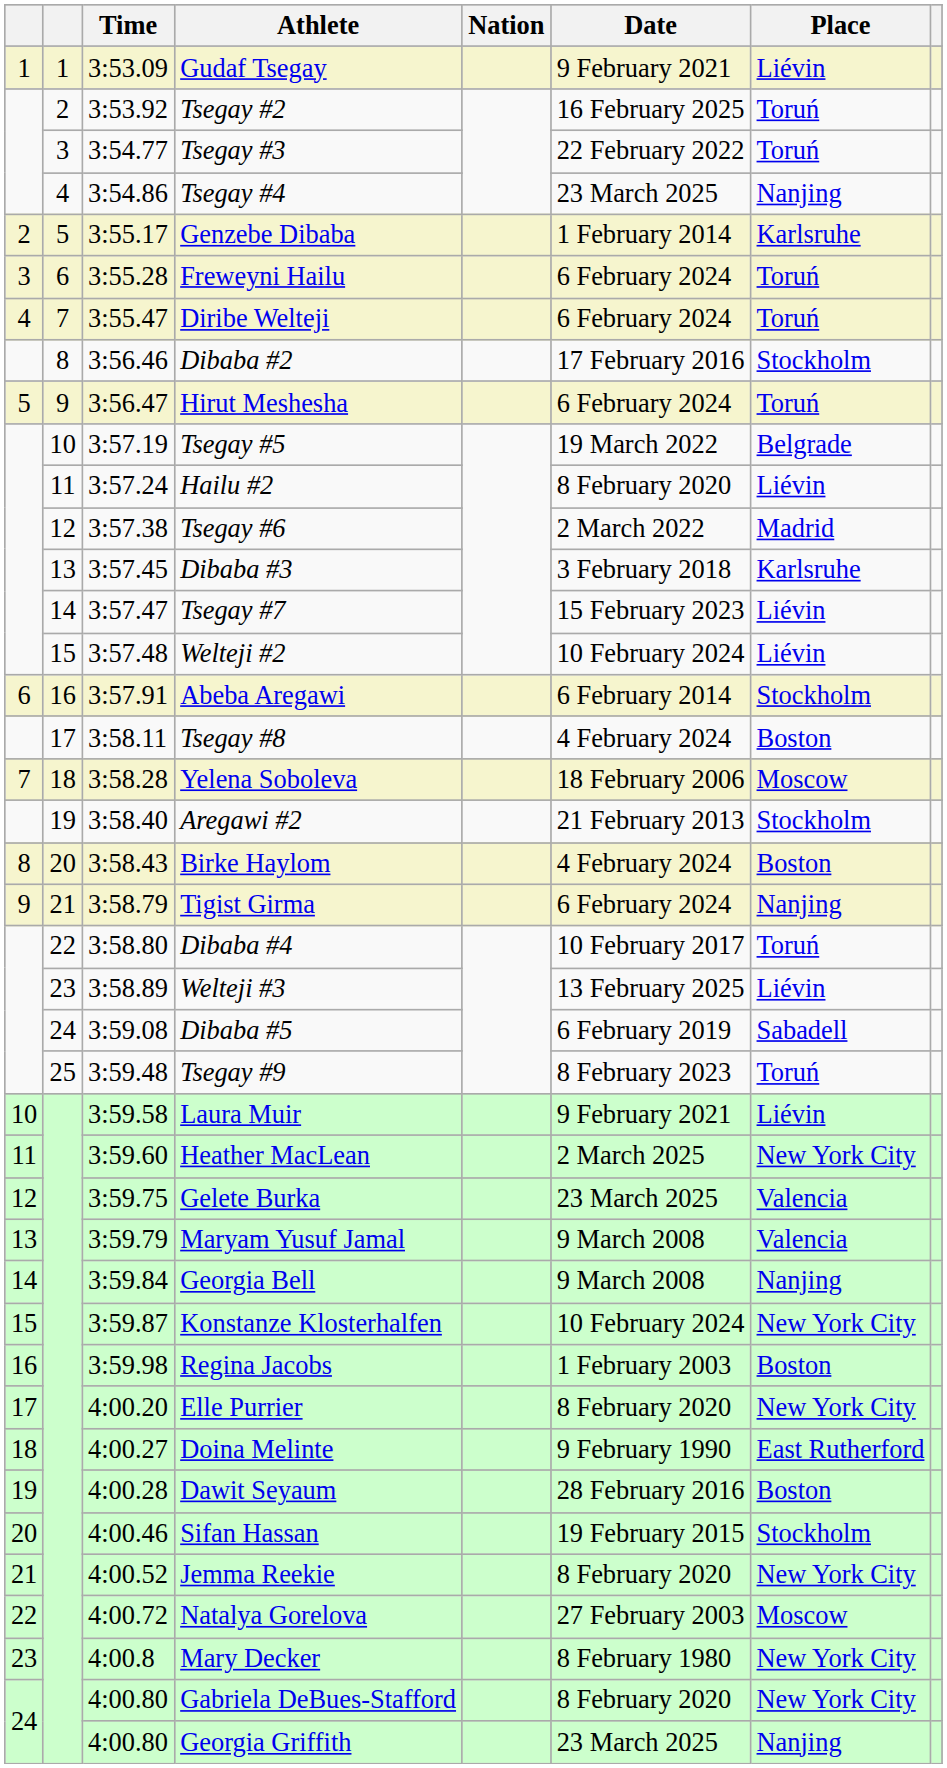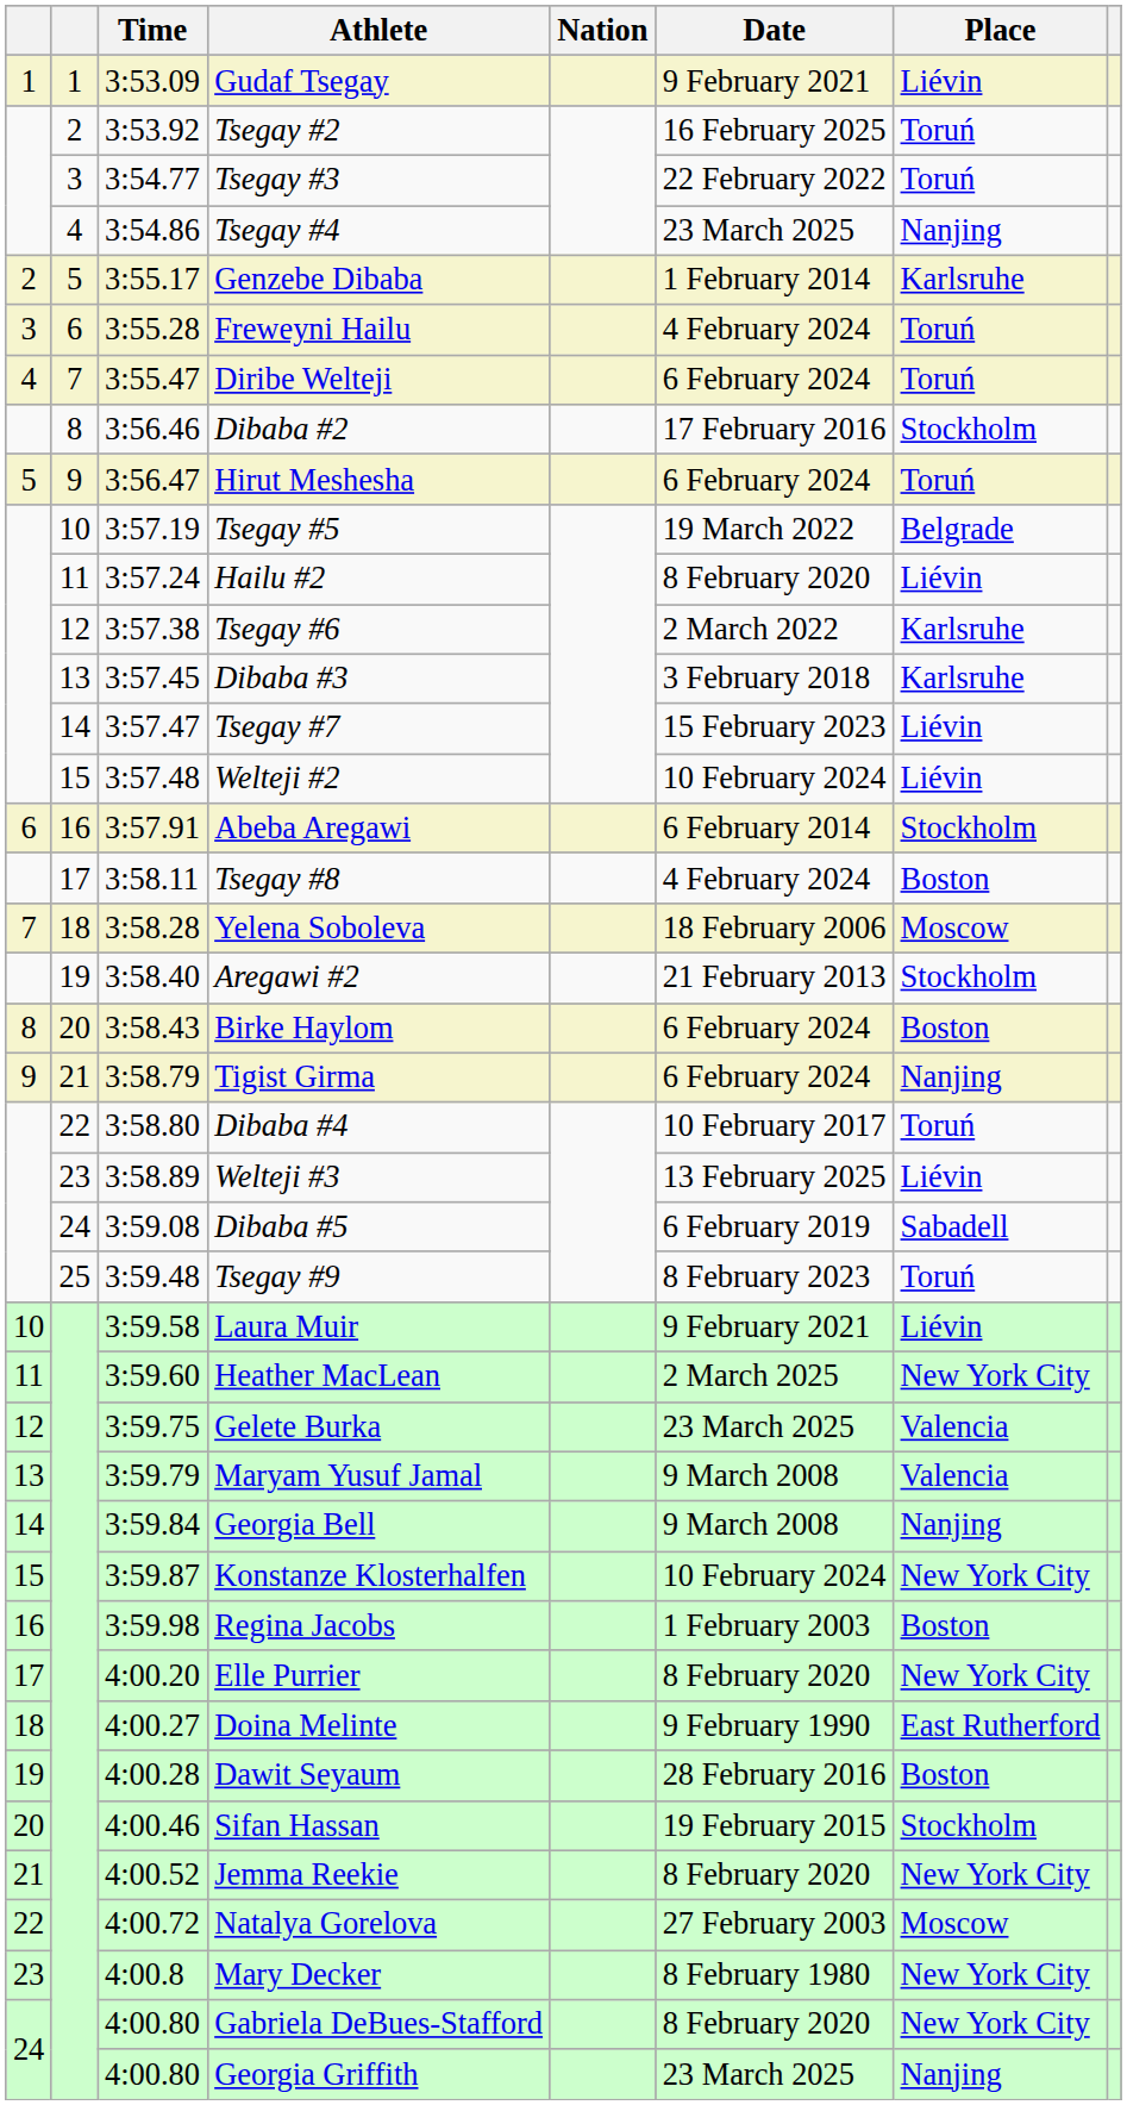 <table class="wikitable sortable">
 <tr>
 <th></th>
 <th></th>
 <th>Time</th>
 <th>Athlete</th>
 <th>Nation</th>
 <th>Date</th>
 <th>Place</th>
 <th class="unsortable"></th>
 </tr>
 <tr bgcolor="#f6F5CE">
 <td align=center>1</td>
 <td align=center>1</td>
 <td>3:53.09</td>
 <td><a href='#'>Gudaf Tsegay</a></td>
 <td></td>
 <td>9 February 2021</td>
 <td><a href='#'>Liévin</a></td>
 <td></td>
 </tr>
 <tr>
 <td rowspan="3"></td>
 <td align=center>2</td>
 <td>3:53.92</td>
 <td><em>Tsegay #2</em></td>
 <td rowspan="3"></td>
 <td>16 February 2025</td>
 <td><a href='#'>Toruń</a></td>
 <td></td>
 </tr>
 <tr>
 <td align="center">3</td>
 <td>3:54.77</td>
 <td><em>Tsegay #3</em></td>
 <td>22 February 2022</td>
 <td><a href='#'>Toruń</a></td>
 <td></td>
 </tr>
 <tr>
 <td align="center">4</td>
 <td>3:54.86</td>
 <td><em>Tsegay #4</em></td>
 <td>23 March 2025</td>
 <td><a href='#'>Nanjing</a></td>
 <td></td>
 </tr>
 <tr bgcolor="#f6F5CE">
 <td align="center">2</td>
 <td align="center">5</td>
 <td>3:55.17</td>
 <td><a href='#'>Genzebe Dibaba</a></td>
 <td></td>
 <td>1 February 2014</td>
 <td><a href='#'>Karlsruhe</a></td>
 <td></td>
 </tr>
 <tr bgcolor="#f6F5CE">
 <td align="center">3</td>
 <td align="center">6</td>
 <td>3:55.28</td>
 <td><a href='#'>Freweyni Hailu</a></td>
 <td></td>
-<td>6 February 2024</td>
+<td>4 February 2024</td>
 <td><a href='#'>Toruń</a></td>
 <td></td>
 </tr>
 <tr bgcolor="#f6F5CE">
 <td align="center">4</td>
 <td align="center">7</td>
 <td>3:55.47</td>
 <td><a href='#'>Diribe Welteji</a></td>
 <td></td>
 <td>6 February 2024</td>
 <td><a href='#'>Toruń</a></td>
 <td></td>
 </tr>
 <tr>
 <td></td>
 <td align="center">8</td>
 <td>3:56.46</td>
 <td><em>Dibaba #2</em></td>
 <td></td>
 <td>17 February 2016</td>
 <td><a href='#'>Stockholm</a></td>
 <td></td>
 </tr>
 <tr bgcolor="#f6F5CE">
 <td align="center">5</td>
 <td align="center">9</td>
 <td>3:56.47</td>
 <td><a href='#'>Hirut Meshesha</a></td>
 <td></td>
 <td>6 February 2024</td>
 <td><a href='#'>Toruń</a></td>
 <td></td>
 </tr>
 <tr>
 <td rowspan="6"></td>
 <td align="center">10</td>
 <td>3:57.19</td>
 <td><em>Tsegay #5</em></td>
 <td rowspan="6"></td>
 <td>19 March 2022</td>
 <td><a href='#'>Belgrade</a></td>
 <td></td>
 </tr>
 <tr>
 <td align="center">11</td>
 <td>3:57.24</td>
 <td><em>Hailu #2</em></td>
 <td>8 February 2020</td>
 <td><a href='#'>Liévin</a></td>
 <td></td>
 </tr>
 <tr>
 <td align="center">12</td>
 <td>3:57.38</td>
 <td><em>Tsegay #6</em></td>
 <td>2 March 2022</td>
-<td><a href='#'>Madrid</a></td>
+<td><a href='#'>Karlsruhe</a></td>
 <td></td>
 </tr>
 <tr>
 <td align="center">13</td>
 <td>3:57.45</td>
 <td><em>Dibaba #3</em></td>
 <td>3 February 2018</td>
 <td><a href='#'>Karlsruhe</a></td>
 <td></td>
 </tr>
 <tr>
 <td align="center">14</td>
 <td>3:57.47</td>
 <td><em>Tsegay #7</em></td>
 <td>15 February 2023</td>
 <td><a href='#'>Liévin</a></td>
 <td></td>
 </tr>
 <tr>
 <td align="center">15</td>
 <td>3:57.48</td>
 <td><em>Welteji #2</em></td>
 <td>10 February 2024</td>
 <td><a href='#'>Liévin</a></td>
 <td></td>
 </tr>
 <tr bgcolor="#f6F5CE">
 <td align="center">6</td>
 <td align="center">16</td>
 <td>3:57.91</td>
 <td><a href='#'>Abeba Aregawi</a></td>
 <td></td>
 <td>6 February 2014</td>
 <td><a href='#'>Stockholm</a></td>
 <td></td>
 </tr>
 <tr>
 <td></td>
 <td align="center">17</td>
 <td>3:58.11</td>
 <td><em>Tsegay #8</em></td>
 <td></td>
 <td>4 February 2024</td>
 <td><a href='#'>Boston</a></td>
 <td></td>
 </tr>
 <tr bgcolor="#f6F5CE">
 <td align="center">7</td>
 <td align="center">18</td>
 <td>3:58.28</td>
 <td><a href='#'>Yelena Soboleva</a></td>
 <td></td>
 <td>18 February 2006</td>
 <td><a href='#'>Moscow</a></td>
 <td></td>
 </tr>
 <tr>
 <td></td>
 <td align="center">19</td>
 <td>3:58.40</td>
 <td><em>Aregawi #2</em></td>
 <td></td>
 <td>21 February 2013</td>
 <td><a href='#'>Stockholm</a></td>
 <td></td>
 </tr>
 <tr bgcolor="#f6F5CE">
 <td align="center">8</td>
 <td align="center">20</td>
 <td>3:58.43</td>
 <td><a href='#'>Birke Haylom</a></td>
 <td></td>
-<td>4 February 2024</td>
+<td>6 February 2024</td>
 <td><a href='#'>Boston</a></td>
 <td></td>
 </tr>
 <tr bgcolor="#f6F5CE">
 <td align="center">9</td>
 <td align="center">21</td>
 <td>3:58.79</td>
 <td><a href='#'>Tigist Girma</a></td>
 <td></td>
 <td>6 February 2024</td>
 <td><a href='#'>Nanjing</a></td>
 <td></td>
 </tr>
 <tr>
 <td rowspan=4></td>
 <td align="center">22</td>
 <td>3:58.80</td>
 <td><em>Dibaba #4</em></td>
 <td rowspan=4></td>
 <td>10 February 2017</td>
 <td><a href='#'>Toruń</a></td>
 <td></td>
 </tr>
 <tr>
 <td align="center">23</td>
 <td>3:58.89</td>
 <td><em>Welteji #3</em></td>
 <td>13 February 2025</td>
 <td><a href='#'>Liévin</a></td>
 <td></td>
 </tr>
 <tr>
 <td align="center">24</td>
 <td>3:59.08</td>
 <td><em>Dibaba #5</em></td>
 <td>6 February 2019</td>
 <td><a href='#'>Sabadell</a></td>
 <td></td>
 </tr>
 <tr>
 <td align="center">25</td>
 <td>3:59.48</td>
 <td><em>Tsegay #9</em></td>
 <td>8 February 2023</td>
 <td><a href='#'>Toruń</a></td>
 <td></td>
 </tr>
 <tr bgcolor="#CCFFCC">
 <td align="center">10</td>
 <td rowspan=16></td>
 <td>3:59.58</td>
 <td><a href='#'>Laura Muir</a></td>
 <td></td>
 <td>9 February 2021</td>
 <td><a href='#'>Liévin</a></td>
 <td></td>
 </tr>
 <tr bgcolor="#CCFFCC">
 <td align="center">11</td>
 <td>3:59.60</td>
 <td><a href='#'>Heather MacLean</a></td>
 <td></td>
 <td>2 March 2025</td>
 <td><a href='#'>New York City</a></td>
 <td></td>
 </tr>
 <tr bgcolor="#CCFFCC">
 <td align="center">12</td>
 <td>3:59.75</td>
 <td><a href='#'>Gelete Burka</a></td>
 <td></td>
 <td>23 March 2025</td>
 <td><a href='#'>Valencia</a></td>
 <td></td>
 </tr>
 <tr bgcolor="#CCFFCC">
 <td align="center">13</td>
 <td>3:59.79</td>
 <td><a href='#'>Maryam Yusuf Jamal</a></td>
 <td></td>
 <td>9 March 2008</td>
 <td><a href='#'>Valencia</a></td>
 <td></td>
 </tr>
 <tr bgcolor="#CCFFCC">
 <td align="center">14</td>
 <td>3:59.84</td>
 <td><a href='#'>Georgia Bell</a></td>
 <td></td>
 <td>9 March 2008</td>
 <td><a href='#'>Nanjing</a></td>
 <td></td>
 </tr>
 <tr bgcolor="#CCFFCC">
 <td align="center">15</td>
 <td>3:59.87</td>
 <td><a href='#'>Konstanze Klosterhalfen</a></td>
 <td></td>
 <td>10 February 2024</td>
 <td><a href='#'>New York City</a></td>
 <td></td>
 </tr>
 <tr bgcolor="#CCFFCC">
 <td align="center">16</td>
 <td>3:59.98</td>
 <td><a href='#'>Regina Jacobs</a></td>
 <td></td>
 <td>1 February 2003</td>
 <td><a href='#'>Boston</a></td>
 <td></td>
 </tr>
 <tr bgcolor="#CCFFCC">
 <td align="center">17</td>
 <td>4:00.20</td>
 <td><a href='#'>Elle Purrier</a></td>
 <td></td>
 <td>8 February 2020</td>
 <td><a href='#'>New York City</a></td>
 <td></td>
 </tr>
 <tr bgcolor="#CCFFCC">
 <td align="center">18</td>
 <td>4:00.27</td>
 <td><a href='#'>Doina Melinte</a></td>
 <td></td>
 <td>9 February 1990</td>
 <td><a href='#'>East Rutherford</a></td>
 <td></td>
 </tr>
 <tr bgcolor="#CCFFCC">
 <td align="center">19</td>
 <td>4:00.28</td>
 <td><a href='#'>Dawit Seyaum</a></td>
 <td></td>
 <td>28 February 2016</td>
 <td><a href='#'>Boston</a></td>
 <td></td>
 </tr>
 <tr bgcolor="#CCFFCC">
 <td align="center">20</td>
 <td>4:00.46</td>
 <td><a href='#'>Sifan Hassan</a></td>
 <td></td>
 <td>19 February 2015</td>
 <td><a href='#'>Stockholm</a></td>
 <td></td>
 </tr>
 <tr bgcolor="#CCFFCC">
 <td align="center">21</td>
 <td>4:00.52</td>
 <td><a href='#'>Jemma Reekie</a></td>
 <td></td>
 <td>8 February 2020</td>
 <td><a href='#'>New York City</a></td>
 <td></td>
 </tr>
 <tr bgcolor="#CCFFCC">
 <td align="center">22</td>
 <td>4:00.72</td>
 <td><a href='#'>Natalya Gorelova</a></td>
 <td></td>
 <td>27 February 2003</td>
 <td><a href='#'>Moscow</a></td>
 <td></td>
 </tr>
 <tr bgcolor="#CCFFCC">
 <td align="center">23</td>
 <td>4:00.8</td>
 <td><a href='#'>Mary Decker</a></td>
 <td></td>
 <td>8 February 1980</td>
 <td><a href='#'>New York City</a></td>
 <td></td>
 </tr>
 <tr bgcolor="#CCFFCC">
 <td rowspan="2" align="center">24</td>
 <td>4:00.80</td>
 <td><a href='#'>Gabriela DeBues-Stafford</a></td>
 <td></td>
 <td>8 February 2020</td>
 <td><a href='#'>New York City</a></td>
 <td></td>
 </tr>
 <tr bgcolor="#CCFFCC">
 <td>4:00.80</td>
 <td><a href='#'>Georgia Griffith</a></td>
 <td></td>
 <td>23 March 2025</td>
 <td><a href='#'>Nanjing</a></td>
 <td></td>
 </tr>
 </table>
